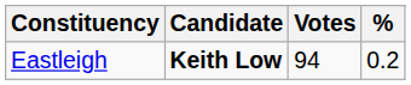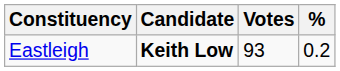 <table class="wikitable">
 <tr>
 <th>Constituency</th>
 <th>Candidate</th>
 <th>Votes</th>
 <th>%</th>
 </tr>
 <tr>
 <td><a href='#'>Eastleigh</a></td>
 <td><strong>Keith Low</strong></td>
-<td>94</td>
+<td>93</td>
 <td>0.2</td>
 </tr>
 </table>
